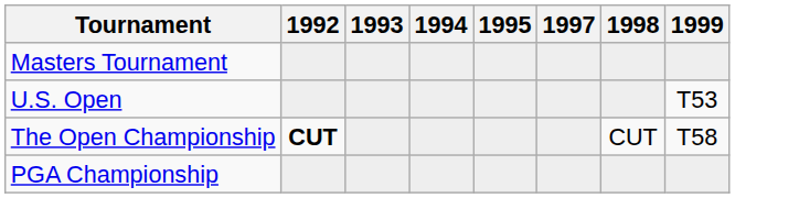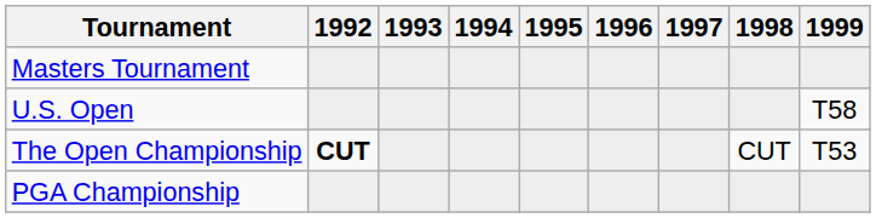 <table class="wikitable" style="font-size:95%;text-align:center;">
 <tr>
 <th>Tournament</th>
 <th>1992</th>
 <th>1993</th>
 <th>1994</th>
 <th>1995</th>
+<th>1996</th>
 <th>1997</th>
 <th>1998</th>
 <th>1999</th>
 </tr>
 <tr>
 <td align=left><a href='#'>Masters Tournament</a></td>
+<td style="background:#eeeeee;"></td>
 <td style="background:#eeeeee;"></td>
 <td style="background:#eeeeee;"></td>
 <td style="background:#eeeeee;"></td>
 <td style="background:#eeeeee;"></td>
 <td style="background:#eeeeee;"></td>
 <td style="background:#eeeeee;"></td>
 <td style="background:#eeeeee;"></td>
 </tr>
 <tr>
 <td align=left><a href='#'>U.S. Open</a></td>
 <td style="background:#eeeeee;"></td>
 <td style="background:#eeeeee;"></td>
 <td style="background:#eeeeee;"></td>
 <td style="background:#eeeeee;"></td>
 <td style="background:#eeeeee;"></td>
 <td style="background:#eeeeee;"></td>
-<td>T53</td>
+<td style="background:#eeeeee;"></td>
+<td>T58</td>
 </tr>
 <tr>
 <td align=left><a href='#'>The Open Championship</a></td>
 <td><strong>CUT</strong></td>
 <td style="background:#eeeeee;"></td>
 <td style="background:#eeeeee;"></td>
 <td style="background:#eeeeee;"></td>
 <td style="background:#eeeeee;"></td>
+<td style="background:#eeeeee;"></td>
 <td>CUT</td>
-<td>T58</td>
+<td>T53</td>
 </tr>
 <tr>
 <td align=left><a href='#'>PGA Championship</a></td>
 <td style="background:#eeeeee;"></td>
 <td style="background:#eeeeee;"></td>
 <td style="background:#eeeeee;"></td>
 <td style="background:#eeeeee;"></td>
 <td style="background:#eeeeee;"></td>
 <td style="background:#eeeeee;"></td>
 <td style="background:#eeeeee;"></td>
+<td style="background:#eeeeee;"></td>
 </tr>
 </table>
